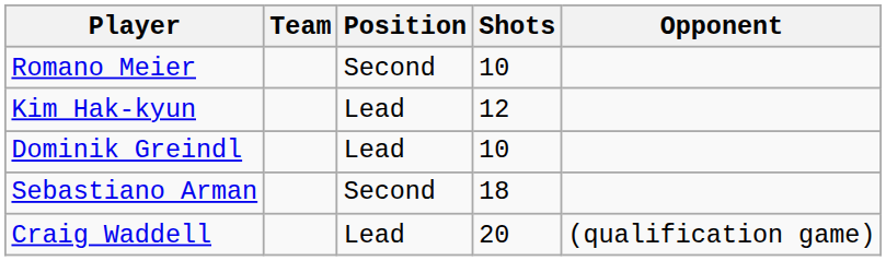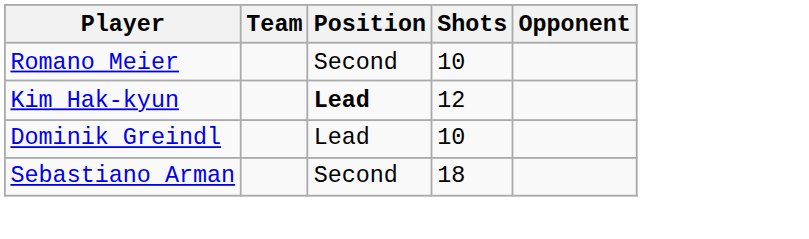 <table class="wikitable sortable">
 <tr>
 <th>Player</th>
 <th>Team</th>
 <th>Position</th>
 <th>Shots</th>
 <th>Opponent</th>
 </tr>
 <tr>
 <td><a href='#'>Romano Meier</a></td>
 <td></td>
 <td data-sort-value="2">Second</td>
 <td>10</td>
 <td></td>
 </tr>
 <tr>
 <td><a href='#'>Kim Hak-kyun</a></td>
 <td></td>
-<td data-sort-value="1">Lead</td>
+<td data-sort-value="1"><strong>Lead</strong></td>
 <td>12</td>
 <td></td>
 </tr>
 <tr>
 <td><a href='#'>Dominik Greindl</a></td>
 <td></td>
 <td data-sort-value="1">Lead</td>
 <td>10</td>
 <td></td>
 </tr>
 <tr>
 <td><a href='#'>Sebastiano Arman</a></td>
 <td></td>
 <td data-sort-value="2">Second</td>
 <td>18</td>
 <td></td>
 </tr>
-<tr>
-<td><a href='#'>Craig Waddell</a></td>
-<td></td>
-<td data-sort-value="1">Lead</td>
-<td>20</td>
-<td> (qualification game)</td>
-</tr>
 </table>
